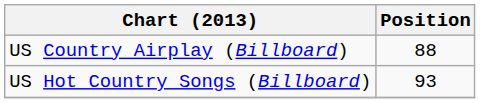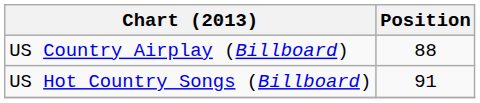 <table class="wikitable sortable">
 <tr>
 <th scope="col">Chart (2013)</th>
 <th scope="col">Position</th>
 </tr>
 <tr>
 <td>US <a href='#'>Country Airplay</a> (<em><a href='#'>Billboard</a></em>)</td>
 <td align="center">88</td>
 </tr>
 <tr>
 <td>US <a href='#'>Hot Country Songs</a> (<em><a href='#'>Billboard</a></em>)</td>
-<td align="center">93</td>
+<td align="center">91</td>
 </tr>
 <tr>
 </tr>
 </table>
